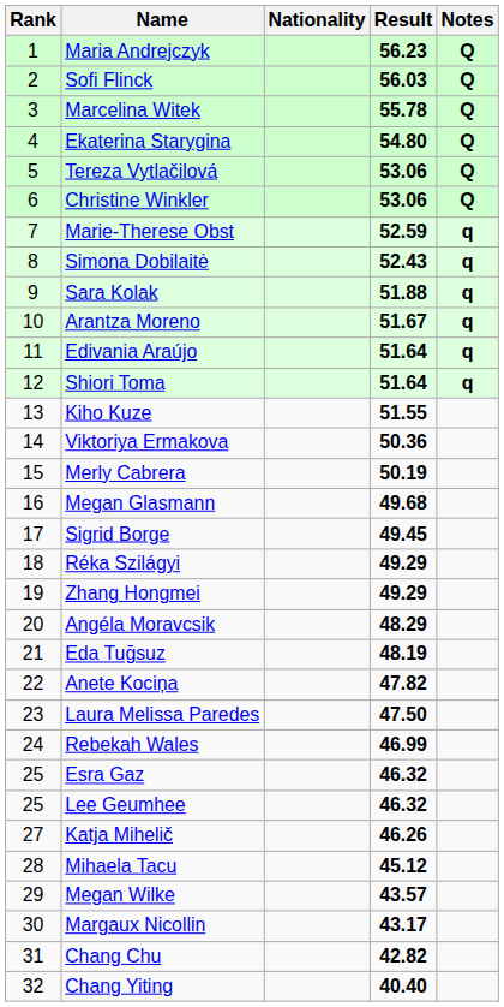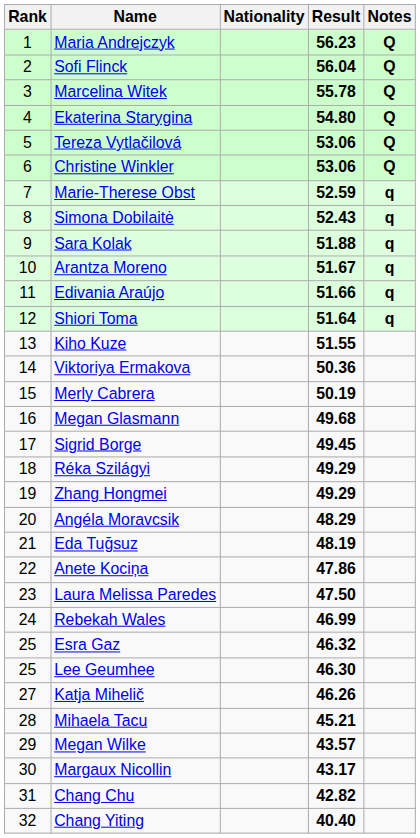 <table class="wikitable sortable" style="text-align:center">
 <tr>
 <th>Rank</th>
 <th>Name</th>
 <th>Nationality</th>
 <th>Result</th>
 <th>Notes</th>
 </tr>
 <tr bgcolor=ccffcc>
 <td>1</td>
 <td align=left><a href='#'>Maria Andrejczyk</a></td>
 <td align=left></td>
 <td><strong>56.23</strong></td>
 <td><strong>Q</strong></td>
 </tr>
 <tr bgcolor=ccffcc>
 <td>2</td>
 <td align=left><a href='#'>Sofi Flinck</a></td>
 <td align=left></td>
-<td><strong>56.03</strong></td>
+<td><strong>56.04</strong></td>
 <td><strong>Q</strong></td>
 </tr>
 <tr bgcolor=ccffcc>
 <td>3</td>
 <td align=left><a href='#'>Marcelina Witek</a></td>
 <td align=left></td>
 <td><strong>55.78</strong></td>
 <td><strong>Q</strong></td>
 </tr>
 <tr bgcolor=ccffcc>
 <td>4</td>
 <td align=left><a href='#'>Ekaterina Starygina</a></td>
 <td align=left></td>
 <td><strong>54.80</strong></td>
 <td><strong>Q</strong></td>
 </tr>
 <tr bgcolor=ccffcc>
 <td>5</td>
 <td align=left><a href='#'>Tereza Vytlačilová</a></td>
 <td align=left></td>
 <td><strong>53.06</strong></td>
 <td><strong>Q</strong></td>
 </tr>
 <tr bgcolor=ccffcc>
 <td>6</td>
 <td align=left><a href='#'>Christine Winkler</a></td>
 <td align=left></td>
 <td><strong>53.06</strong></td>
 <td><strong>Q</strong></td>
 </tr>
 <tr bgcolor=ddffdd>
 <td>7</td>
 <td align=left><a href='#'>Marie-Therese Obst</a></td>
 <td align=left></td>
 <td><strong>52.59</strong></td>
 <td><strong>q</strong></td>
 </tr>
 <tr bgcolor=ddffdd>
 <td>8</td>
 <td align=left><a href='#'>Simona Dobilaitė</a></td>
 <td align=left></td>
 <td><strong>52.43</strong></td>
 <td><strong>q</strong></td>
 </tr>
 <tr bgcolor=ddffdd>
 <td>9</td>
 <td align=left><a href='#'>Sara Kolak</a></td>
 <td align=left></td>
 <td><strong>51.88</strong></td>
 <td><strong>q</strong></td>
 </tr>
 <tr bgcolor=ddffdd>
 <td>10</td>
 <td align=left><a href='#'>Arantza Moreno</a></td>
 <td align=left></td>
 <td><strong>51.67</strong></td>
 <td><strong>q</strong></td>
 </tr>
 <tr bgcolor=ddffdd>
 <td>11</td>
 <td align=left><a href='#'>Edivania Araújo</a></td>
 <td align=left></td>
-<td><strong>51.64</strong></td>
+<td><strong>51.66</strong></td>
 <td><strong>q</strong></td>
 </tr>
 <tr bgcolor=ddffdd>
 <td>12</td>
 <td align=left><a href='#'>Shiori Toma</a></td>
 <td align=left></td>
 <td><strong>51.64</strong></td>
 <td><strong>q</strong></td>
 </tr>
 <tr>
 <td>13</td>
 <td align=left><a href='#'>Kiho Kuze</a></td>
 <td align=left></td>
 <td><strong>51.55</strong></td>
 <td></td>
 </tr>
 <tr>
 <td>14</td>
 <td align=left><a href='#'>Viktoriya Ermakova</a></td>
 <td align=left></td>
 <td><strong>50.36</strong></td>
 <td></td>
 </tr>
 <tr>
 <td>15</td>
 <td align=left><a href='#'>Merly Cabrera</a></td>
 <td align=left></td>
 <td><strong>50.19</strong></td>
 <td></td>
 </tr>
 <tr>
 <td>16</td>
 <td align=left><a href='#'>Megan Glasmann</a></td>
 <td align=left></td>
 <td><strong>49.68</strong></td>
 <td></td>
 </tr>
 <tr>
 <td>17</td>
 <td align=left><a href='#'>Sigrid Borge</a></td>
 <td align=left></td>
 <td><strong>49.45</strong></td>
 <td></td>
 </tr>
 <tr>
 <td>18</td>
 <td align=left><a href='#'>Réka Szilágyi</a></td>
 <td align=left></td>
 <td><strong>49.29</strong></td>
 <td></td>
 </tr>
 <tr>
 <td>19</td>
 <td align=left><a href='#'>Zhang Hongmei</a></td>
 <td align=left></td>
 <td><strong>49.29</strong></td>
 <td></td>
 </tr>
 <tr>
 <td>20</td>
 <td align=left><a href='#'>Angéla Moravcsik</a></td>
 <td align=left></td>
 <td><strong>48.29</strong></td>
 <td></td>
 </tr>
 <tr>
 <td>21</td>
 <td align=left><a href='#'>Eda Tuğsuz</a></td>
 <td align=left></td>
 <td><strong>48.19</strong></td>
 <td></td>
 </tr>
 <tr>
 <td>22</td>
 <td align=left><a href='#'>Anete Kociņa</a></td>
 <td align=left></td>
-<td><strong>47.82</strong></td>
+<td><strong>47.86</strong></td>
 <td></td>
 </tr>
 <tr>
 <td>23</td>
 <td align=left><a href='#'>Laura Melissa Paredes</a></td>
 <td align=left></td>
 <td><strong>47.50</strong></td>
 <td></td>
 </tr>
 <tr>
 <td>24</td>
 <td align=left><a href='#'>Rebekah Wales</a></td>
 <td align=left></td>
 <td><strong>46.99</strong></td>
 <td></td>
 </tr>
 <tr>
 <td>25</td>
 <td align=left><a href='#'>Esra Gaz</a></td>
 <td align=left></td>
 <td><strong>46.32</strong></td>
 <td></td>
 </tr>
 <tr>
 <td>25</td>
 <td align=left><a href='#'>Lee Geumhee</a></td>
 <td align=left></td>
-<td><strong>46.32</strong></td>
+<td><strong>46.30</strong></td>
 <td></td>
 </tr>
 <tr>
 <td>27</td>
 <td align=left><a href='#'>Katja Mihelič</a></td>
 <td align=left></td>
 <td><strong>46.26</strong></td>
 <td></td>
 </tr>
 <tr>
 <td>28</td>
 <td align=left><a href='#'>Mihaela Tacu</a></td>
 <td align=left></td>
-<td><strong>45.12</strong></td>
+<td><strong>45.21</strong></td>
 <td></td>
 </tr>
 <tr>
 <td>29</td>
 <td align=left><a href='#'>Megan Wilke</a></td>
 <td align=left></td>
 <td><strong>43.57</strong></td>
 <td></td>
 </tr>
 <tr>
 <td>30</td>
 <td align=left><a href='#'>Margaux Nicollin</a></td>
 <td align=left></td>
 <td><strong>43.17</strong></td>
 <td></td>
 </tr>
 <tr>
 <td>31</td>
 <td align=left><a href='#'>Chang Chu</a></td>
 <td align=left></td>
 <td><strong>42.82</strong></td>
 <td></td>
 </tr>
 <tr>
 <td>32</td>
 <td align=left><a href='#'>Chang Yiting</a></td>
 <td align=left></td>
 <td><strong>40.40</strong></td>
 <td></td>
 </tr>
 </table>
